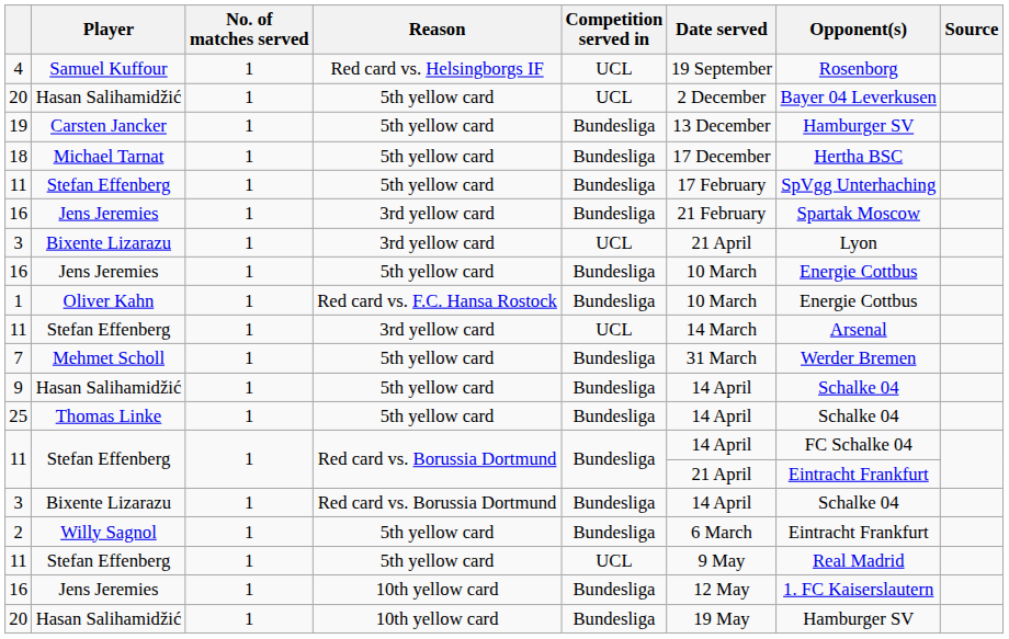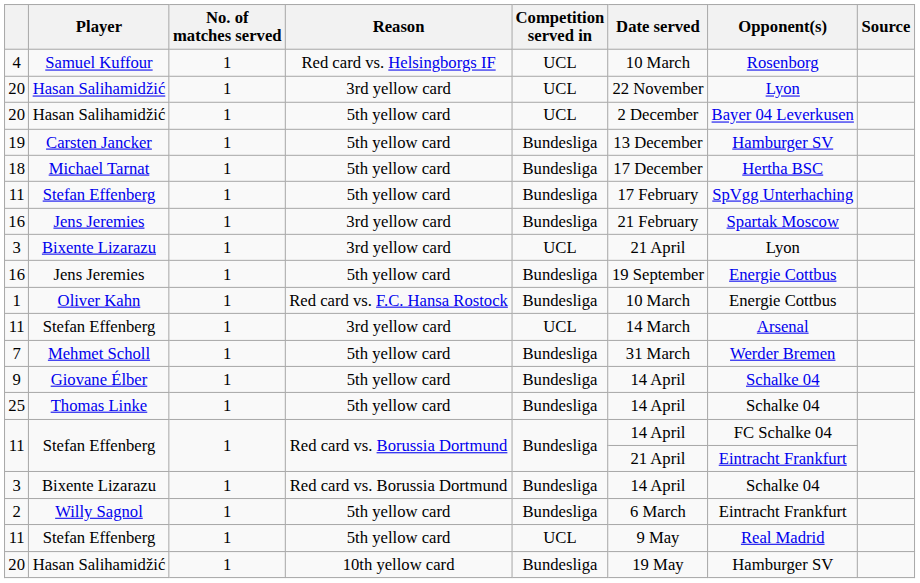 <table class="wikitable" style="text-align: center">
 <tr>
 <th></th>
 <th>Player</th>
 <th>No. of <br> matches served</th>
 <th>Reason</th>
 <th>Competition <br> served in</th>
 <th>Date served</th>
 <th>Opponent(s)</th>
 <th>Source</th>
 </tr>
 <tr>
 <td>4</td>
 <td><a href='#'>Samuel Kuffour</a></td>
 <td>1</td>
 <td>Red card vs. <a href='#'>Helsingborgs IF</a></td>
 <td>UCL</td>
-<td>19 September</td>
+<td>10 March</td>
 <td><a href='#'>Rosenborg</a></td>
+<td></td>
+</tr>
+<tr>
+<td>20</td>
+<td><a href='#'>Hasan Salihamidžić</a></td>
+<td>1</td>
+<td>3rd yellow card</td>
+<td>UCL</td>
+<td>22 November</td>
+<td><a href='#'>Lyon</a></td>
 <td></td>
 </tr>
 <tr>
 <td>20</td>
 <td>Hasan Salihamidžić</td>
 <td>1</td>
 <td>5th yellow card</td>
 <td>UCL</td>
 <td>2 December</td>
 <td><a href='#'>Bayer 04 Leverkusen</a></td>
 <td></td>
 </tr>
 <tr>
 <td>19</td>
 <td><a href='#'>Carsten Jancker</a></td>
 <td>1</td>
 <td>5th yellow card</td>
 <td>Bundesliga</td>
 <td>13 December</td>
 <td><a href='#'>Hamburger SV</a></td>
 <td></td>
 </tr>
 <tr>
 <td>18</td>
 <td><a href='#'>Michael Tarnat</a></td>
 <td>1</td>
 <td>5th yellow card</td>
 <td>Bundesliga</td>
 <td>17 December</td>
 <td><a href='#'>Hertha BSC</a></td>
 <td></td>
 </tr>
 <tr>
 <td>11</td>
 <td><a href='#'>Stefan Effenberg</a></td>
 <td>1</td>
 <td>5th yellow card</td>
 <td>Bundesliga</td>
 <td>17 February</td>
 <td><a href='#'>SpVgg Unterhaching</a></td>
 <td></td>
 </tr>
 <tr>
 <td>16</td>
 <td><a href='#'>Jens Jeremies</a></td>
 <td>1</td>
 <td>3rd yellow card</td>
 <td>Bundesliga</td>
 <td>21 February</td>
 <td><a href='#'>Spartak Moscow</a></td>
 <td></td>
 </tr>
 <tr>
 <td>3</td>
 <td><a href='#'>Bixente Lizarazu</a></td>
 <td>1</td>
 <td>3rd yellow card</td>
 <td>UCL</td>
 <td>21 April</td>
 <td>Lyon</td>
 <td></td>
 </tr>
 <tr>
 <td>16</td>
 <td>Jens Jeremies</td>
 <td>1</td>
 <td>5th yellow card</td>
 <td>Bundesliga</td>
-<td>10 March</td>
+<td>19 September</td>
 <td><a href='#'>Energie Cottbus</a></td>
 <td></td>
 </tr>
 <tr>
 <td>1</td>
 <td><a href='#'>Oliver Kahn</a></td>
 <td>1</td>
 <td>Red card vs. <a href='#'>F.C. Hansa Rostock</a></td>
 <td>Bundesliga</td>
 <td>10 March</td>
 <td>Energie Cottbus</td>
 <td></td>
 </tr>
 <tr>
 <td>11</td>
 <td>Stefan Effenberg</td>
 <td>1</td>
 <td>3rd yellow card</td>
 <td>UCL</td>
 <td>14 March</td>
 <td><a href='#'>Arsenal</a></td>
 <td></td>
 </tr>
 <tr>
 <td>7</td>
 <td><a href='#'>Mehmet Scholl</a></td>
 <td>1</td>
 <td>5th yellow card</td>
 <td>Bundesliga</td>
 <td>31 March</td>
 <td><a href='#'>Werder Bremen</a></td>
 <td></td>
 </tr>
 <tr>
 <td>9</td>
-<td>Hasan Salihamidžić</td>
+<td><a href='#'>Giovane Élber</a></td>
 <td>1</td>
 <td>5th yellow card</td>
 <td>Bundesliga</td>
 <td>14 April</td>
 <td><a href='#'>Schalke 04</a></td>
 <td></td>
 </tr>
 <tr>
 <td>25</td>
 <td><a href='#'>Thomas Linke</a></td>
 <td>1</td>
 <td>5th yellow card</td>
 <td>Bundesliga</td>
 <td>14 April</td>
 <td>Schalke 04</td>
 <td></td>
 </tr>
 <tr>
 <td rowspan="2">11</td>
 <td rowspan="2">Stefan Effenberg</td>
 <td rowspan="2">1</td>
 <td rowspan="2">Red card vs. <a href='#'>Borussia Dortmund</a></td>
 <td rowspan="2">Bundesliga</td>
 <td>14 April</td>
 <td>FC Schalke 04</td>
 <td rowspan="2"></td>
 </tr>
 <tr>
 <td>21 April</td>
 <td><a href='#'>Eintracht Frankfurt</a></td>
 </tr>
 <tr>
 <td>3</td>
 <td>Bixente Lizarazu</td>
 <td>1</td>
 <td>Red card vs. Borussia Dortmund</td>
 <td>Bundesliga</td>
 <td>14 April</td>
 <td>Schalke 04</td>
 <td></td>
 </tr>
 <tr>
 <td>2</td>
 <td><a href='#'>Willy Sagnol</a></td>
 <td>1</td>
 <td>5th yellow card</td>
 <td>Bundesliga</td>
 <td>6 March</td>
 <td>Eintracht Frankfurt</td>
 <td></td>
 </tr>
 <tr>
 <td>11</td>
 <td>Stefan Effenberg</td>
 <td>1</td>
 <td>5th yellow card</td>
 <td>UCL</td>
 <td>9 May</td>
 <td><a href='#'>Real Madrid</a></td>
 <td></td>
 </tr>
 <tr>
-<td>16</td>
-<td>Jens Jeremies</td>
-<td>1</td>
-<td>10th yellow card</td>
-<td>Bundesliga</td>
-<td>12 May</td>
-<td><a href='#'>1. FC Kaiserslautern</a></td>
-<td></td>
-</tr>
-<tr>
 <td>20</td>
 <td>Hasan Salihamidžić</td>
 <td>1</td>
 <td>10th yellow card</td>
 <td>Bundesliga</td>
 <td>19 May</td>
 <td>Hamburger SV</td>
 <td></td>
 </tr>
 </table>
